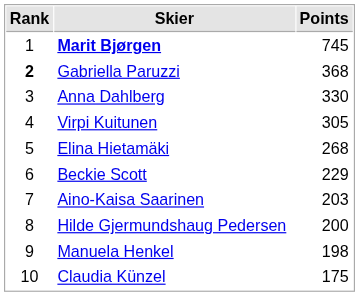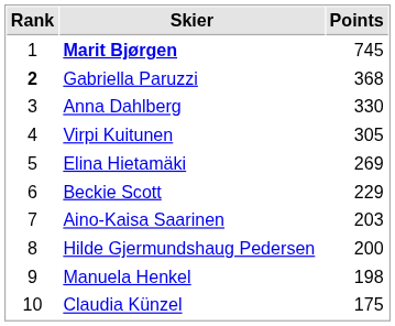 <table cellspacing="1" cellpadding="3" style="border:1px solid #AAAAAA;font-size:86%">
 <tr style="background-color: #E4E4E4;">
 <th style="border-bottom:1px solid #AAAAAA" width=10>Rank</th>
 <th style="border-bottom:1px solid #AAAAAA" width=200>Skier</th>
 <th style="border-bottom:1px solid #AAAAAA" width=20 align=right>Points</th>
 </tr>
 <tr>
 <td align=center>1</td>
 <td> <strong><a href='#'>Marit Bjørgen</a></strong></td>
 <td align=right>745</td>
 </tr>
 <tr>
 <td align=center><strong>2</strong></td>
 <td> <a href='#'>Gabriella Paruzzi</a></td>
 <td align=right>368</td>
 </tr>
 <tr>
 <td align=center>3</td>
 <td> <a href='#'>Anna Dahlberg</a></td>
 <td align=right>330</td>
 </tr>
 <tr>
 <td align=center>4</td>
 <td> <a href='#'>Virpi Kuitunen</a></td>
 <td align=right>305</td>
 </tr>
 <tr>
 <td align=center>5</td>
 <td> <a href='#'>Elina Hietamäki</a></td>
-<td align=right>268</td>
+<td align=right>269</td>
 </tr>
 <tr>
 <td align=center>6</td>
 <td> <a href='#'>Beckie Scott</a></td>
 <td align=right>229</td>
 </tr>
 <tr>
 <td align=center>7</td>
 <td> <a href='#'>Aino-Kaisa Saarinen</a></td>
 <td align=right>203</td>
 </tr>
 <tr>
 <td align=center>8</td>
 <td> <a href='#'>Hilde Gjermundshaug Pedersen</a></td>
 <td align=right>200</td>
 </tr>
 <tr>
 <td align=center>9</td>
 <td> <a href='#'>Manuela Henkel</a></td>
 <td align=right>198</td>
 </tr>
 <tr>
 <td align=center>10</td>
 <td> <a href='#'>Claudia Künzel</a></td>
 <td align=right>175</td>
 </tr>
 </table>
